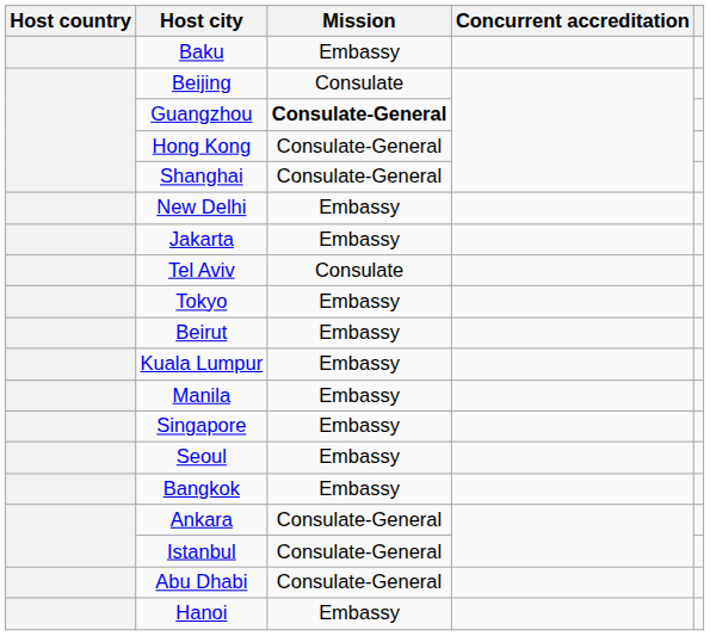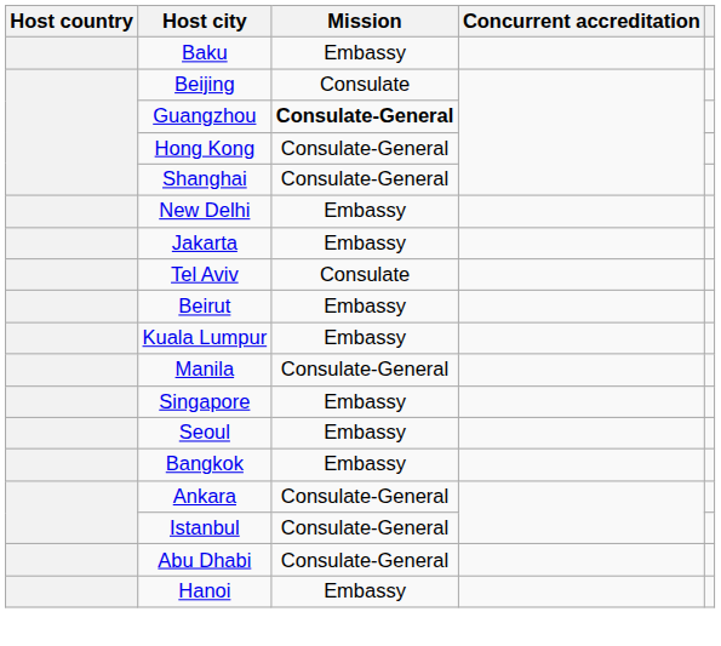 <table class="wikitable plainrowheaders" style="text-align:center;">
 <tr>
 <th scope="col">Host country</th>
 <th scope="col">Host city</th>
 <th scope="col">Mission</th>
 <th scope="col">Concurrent accreditation</th>
 <th scope="col"></th>
 </tr>
 <tr>
 <th scope="row"></th>
 <td><a href='#'>Baku</a></td>
 <td>Embassy</td>
 <td></td>
 <td></td>
 </tr>
 <tr>
 <th scope="row" rowspan="4"></th>
 <td><a href='#'>Beijing</a></td>
 <td>Consulate</td>
 <td rowspan="4"></td>
 <td></td>
 </tr>
 <tr>
 <td><a href='#'>Guangzhou</a></td>
 <td><strong>Consulate-General</strong></td>
 <td></td>
 </tr>
 <tr>
 <td><a href='#'>Hong Kong</a></td>
 <td>Consulate-General</td>
 <td></td>
 </tr>
 <tr>
 <td><a href='#'>Shanghai</a></td>
 <td>Consulate-General</td>
 <td></td>
 </tr>
 <tr>
 <th scope="row"></th>
 <td><a href='#'>New Delhi</a></td>
 <td>Embassy</td>
 <td></td>
 <td></td>
 </tr>
 <tr>
 <th scope="row"></th>
 <td><a href='#'>Jakarta</a></td>
 <td>Embassy</td>
 <td></td>
 <td></td>
 </tr>
 <tr>
 <th scope="row"></th>
 <td><a href='#'>Tel Aviv</a></td>
 <td>Consulate</td>
 <td></td>
 <td></td>
 </tr>
 <tr>
 <th scope="row"></th>
-<td><a href='#'>Tokyo</a></td>
-<td>Embassy</td>
-<td></td>
-<td></td>
-</tr>
-<tr>
-<th scope="row"></th>
 <td><a href='#'>Beirut</a></td>
 <td>Embassy</td>
 <td></td>
 <td></td>
 </tr>
 <tr>
 <th scope="row"></th>
 <td><a href='#'>Kuala Lumpur</a></td>
 <td>Embassy</td>
 <td></td>
 <td></td>
 </tr>
 <tr>
 <th scope="row"></th>
 <td><a href='#'>Manila</a></td>
-<td>Embassy</td>
+<td>Consulate-General</td>
 <td></td>
 <td></td>
 </tr>
 <tr>
 <th scope="row"></th>
 <td><a href='#'>Singapore</a></td>
 <td>Embassy</td>
 <td></td>
 <td></td>
 </tr>
 <tr>
 <th scope="row"></th>
 <td><a href='#'>Seoul</a></td>
 <td>Embassy</td>
 <td></td>
 <td></td>
 </tr>
 <tr>
 <th scope="row"></th>
 <td><a href='#'>Bangkok</a></td>
 <td>Embassy</td>
 <td></td>
 <td></td>
 </tr>
 <tr>
 <th scope="row" rowspan="2"></th>
 <td><a href='#'>Ankara</a></td>
 <td>Consulate-General</td>
 <td rowspan="2"></td>
 <td></td>
 </tr>
 <tr>
 <td><a href='#'>Istanbul</a></td>
 <td>Consulate-General</td>
 <td></td>
 </tr>
 <tr>
 <th scope="row"></th>
 <td><a href='#'>Abu Dhabi</a></td>
 <td>Consulate-General</td>
 <td></td>
 <td></td>
 </tr>
 <tr>
 <th scope="row"></th>
 <td><a href='#'>Hanoi</a></td>
 <td>Embassy</td>
 <td></td>
 <td></td>
 </tr>
 </table>
